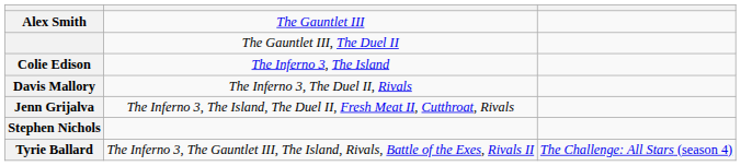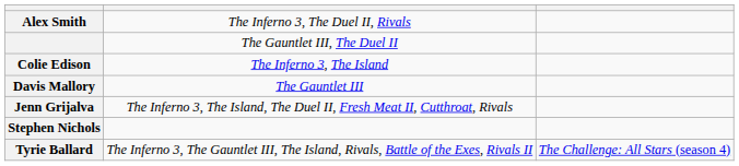 <table class="wikitable sortable" style="text-align:center">
 <tr>
 <th scope="col"></th>
 <th scope="col"></th>
 <th scope="col"></th>
 </tr>
 <tr>
 <th scope="row">Alex Smith</th>
-<td><em><a href='#'>The Gauntlet III</a></em></td>
+<td><em>The Inferno 3</em>, <em>The Duel II</em>, <em><a href='#'>Rivals</a></em></td>
 <td></td>
 </tr>
 <tr>
 <th scope="row"></th>
 <td><em>The Gauntlet III</em>, <em><a href='#'>The Duel II</a></em></td>
 <td></td>
 </tr>
 <tr>
 <th scope="row">Colie Edison</th>
 <td><em><a href='#'>The Inferno 3</a></em>, <a href='#'><em>The Island</em></a></td>
 <td></td>
 </tr>
 <tr>
 <th scope="row">Davis Mallory</th>
-<td><em>The Inferno 3</em>, <em>The Duel II</em>, <em><a href='#'>Rivals</a></em></td>
+<td><em><a href='#'>The Gauntlet III</a></em></td>
 <td></td>
 </tr>
 <tr>
 <th scope="row">Jenn Grijalva</th>
 <td><em>The Inferno 3</em>, <em>The Island</em>, <em>The Duel II</em>, <em><a href='#'>Fresh Meat II</a></em>, <em><a href='#'>Cutthroat</a></em>, <em>Rivals</em></td>
 <td></td>
 </tr>
 <tr>
 <th scope="row">Stephen Nichols</th>
 <td></td>
 <td></td>
 </tr>
 <tr>
 <th scope="row">Tyrie Ballard</th>
 <td><em>The Inferno 3</em>, <em>The Gauntlet III</em>, <em>The Island</em>, <em>Rivals</em>, <em><a href='#'>Battle of the Exes</a></em>, <em><a href='#'>Rivals II</a></em></td>
 <td><a href='#'><em>The Challenge: All Stars</em> (season 4)</a></td>
 </tr>
 </table>
